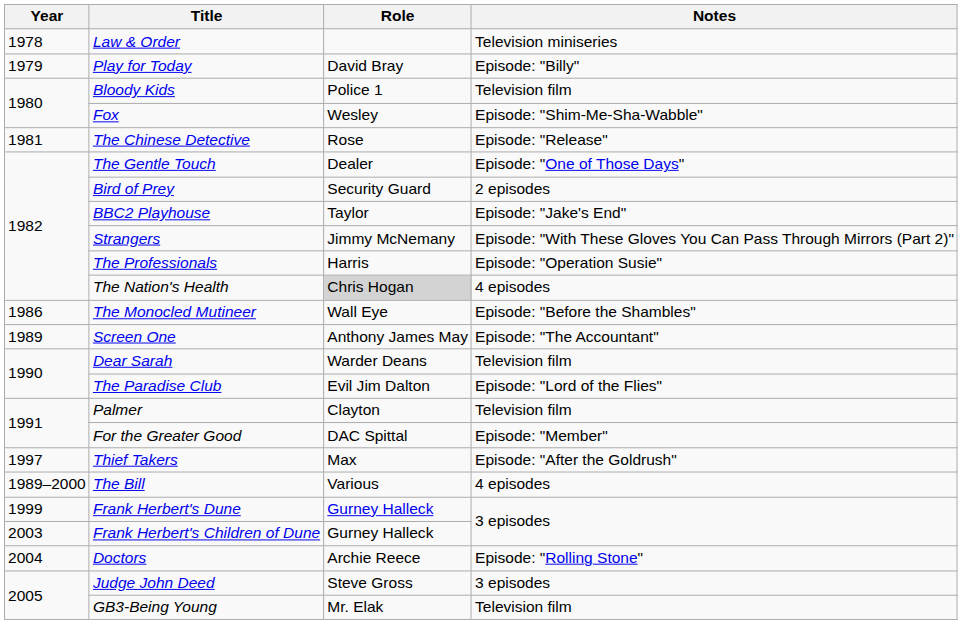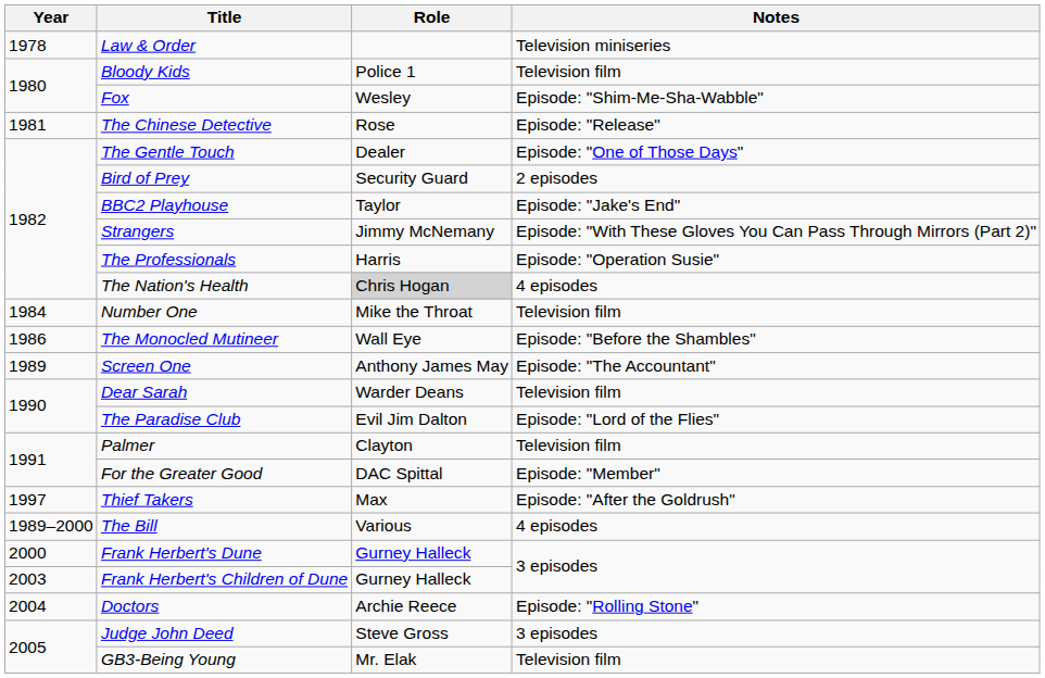 <table class="wikitable sortable">
 <tr>
 <th>Year</th>
 <th>Title</th>
 <th>Role</th>
 <th class="unsortable">Notes</th>
 </tr>
 <tr>
 <td>1978</td>
 <td><em><a href='#'>Law & Order</a></em></td>
 <td></td>
 <td>Television miniseries</td>
-</tr>
-<tr>
-<td>1979</td>
-<td><em><a href='#'>Play for Today</a></em></td>
-<td>David Bray</td>
-<td>Episode: "Billy"</td>
 </tr>
 <tr>
 <td rowspan="2">1980</td>
 <td><em><a href='#'>Bloody Kids</a></em></td>
 <td>Police 1</td>
 <td>Television film</td>
 </tr>
 <tr>
 <td><em><a href='#'>Fox</a></em></td>
 <td>Wesley</td>
 <td>Episode: "Shim-Me-Sha-Wabble"</td>
 </tr>
 <tr>
 <td>1981</td>
 <td><em><a href='#'>The Chinese Detective</a></em></td>
 <td>Rose</td>
 <td>Episode: "Release"</td>
 </tr>
 <tr>
 <td rowspan="6">1982</td>
 <td><em><a href='#'>The Gentle Touch</a></em></td>
 <td>Dealer</td>
 <td>Episode: "<a href='#'>One of Those Days</a>"</td>
 </tr>
 <tr>
 <td><em><a href='#'>Bird of Prey</a></em></td>
 <td>Security Guard</td>
 <td>2 episodes</td>
 </tr>
 <tr>
 <td><em><a href='#'>BBC2 Playhouse</a></em></td>
 <td>Taylor</td>
 <td>Episode: "Jake's End"</td>
 </tr>
 <tr>
 <td><em><a href='#'>Strangers</a></em></td>
 <td>Jimmy McNemany</td>
 <td>Episode: "With These Gloves You Can Pass Through Mirrors (Part 2)"</td>
 </tr>
 <tr>
 <td><em><a href='#'>The Professionals</a></em></td>
 <td>Harris</td>
 <td>Episode: "Operation Susie"</td>
 </tr>
 <tr>
 <td><em>The Nation's Health</em></td>
 <td style="background: lightgrey;">Chris Hogan</td>
 <td>4 episodes</td>
 </tr>
 <tr>
+<td>1984</td>
+<td><em>Number One</em></td>
+<td>Mike the Throat</td>
+<td>Television film</td>
+</tr>
+<tr>
 <td>1986</td>
 <td><em><a href='#'>The Monocled Mutineer</a></em></td>
 <td>Wall Eye</td>
 <td>Episode: "Before the Shambles"</td>
 </tr>
 <tr>
 <td>1989</td>
 <td><em><a href='#'>Screen One</a></em></td>
 <td>Anthony James May</td>
 <td>Episode: "The Accountant"</td>
 </tr>
 <tr>
 <td rowspan="2">1990</td>
 <td><em><a href='#'>Dear Sarah</a></em></td>
 <td>Warder Deans</td>
 <td>Television film</td>
 </tr>
 <tr>
 <td><em><a href='#'>The Paradise Club</a></em></td>
 <td>Evil Jim Dalton</td>
 <td>Episode: "Lord of the Flies"</td>
 </tr>
 <tr>
 <td rowspan="2">1991</td>
 <td><em>Palmer</em></td>
 <td>Clayton</td>
 <td>Television film</td>
 </tr>
 <tr>
 <td><em>For the Greater Good</em></td>
 <td>DAC Spittal</td>
 <td>Episode: "Member"</td>
 </tr>
 <tr>
 <td>1997</td>
 <td><em><a href='#'>Thief Takers</a></em></td>
 <td>Max</td>
 <td>Episode: "After the Goldrush"</td>
 </tr>
 <tr>
 <td>1989–2000</td>
 <td><em><a href='#'>The Bill</a></em></td>
 <td>Various</td>
 <td>4 episodes</td>
 </tr>
 <tr>
-<td>1999</td>
+<td>2000</td>
 <td><em><a href='#'>Frank Herbert's Dune</a></em></td>
 <td><a href='#'>Gurney Halleck</a></td>
 <td rowspan="2">3 episodes</td>
 </tr>
 <tr>
 <td>2003</td>
 <td><em><a href='#'>Frank Herbert's Children of Dune</a></em></td>
 <td>Gurney Halleck</td>
 </tr>
 <tr>
 <td>2004</td>
 <td><em><a href='#'>Doctors</a></em></td>
 <td>Archie Reece</td>
 <td>Episode: "<a href='#'>Rolling Stone</a>"</td>
 </tr>
 <tr>
 <td rowspan="2">2005</td>
 <td><em><a href='#'>Judge John Deed</a></em></td>
 <td>Steve Gross</td>
 <td>3 episodes</td>
 </tr>
 <tr>
 <td><em>GB3-Being Young</em></td>
 <td>Mr. Elak</td>
 <td>Television film</td>
 </tr>
 </table>
